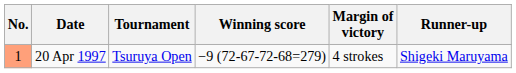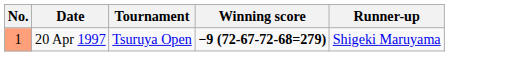 <table class="wikitable" style="font-size:95%;">
 <tr>
 <th>No.</th>
 <th>Date</th>
 <th>Tournament</th>
 <th>Winning score</th>
-<th>Margin of<br>victory</th>
 <th>Runner-up</th>
 </tr>
 <tr>
 <td align=center style="background: lightsalmon;">1</td>
 <td align=right>20 Apr <a href='#'>1997</a></td>
 <td><a href='#'>Tsuruya Open</a></td>
-<td>−9 (72-67-72-68=279)</td>
-<td>4 strokes</td>
+<td><strong>−9 (72-67-72-68=279)</strong></td>
 <td> <a href='#'>Shigeki Maruyama</a></td>
 </tr>
 </table>
